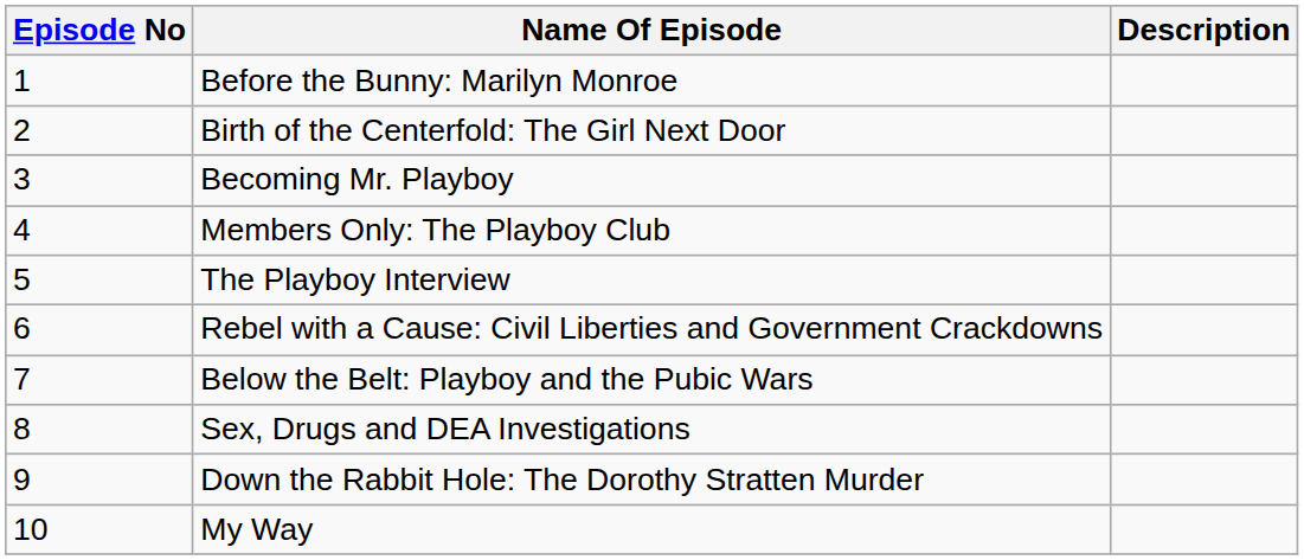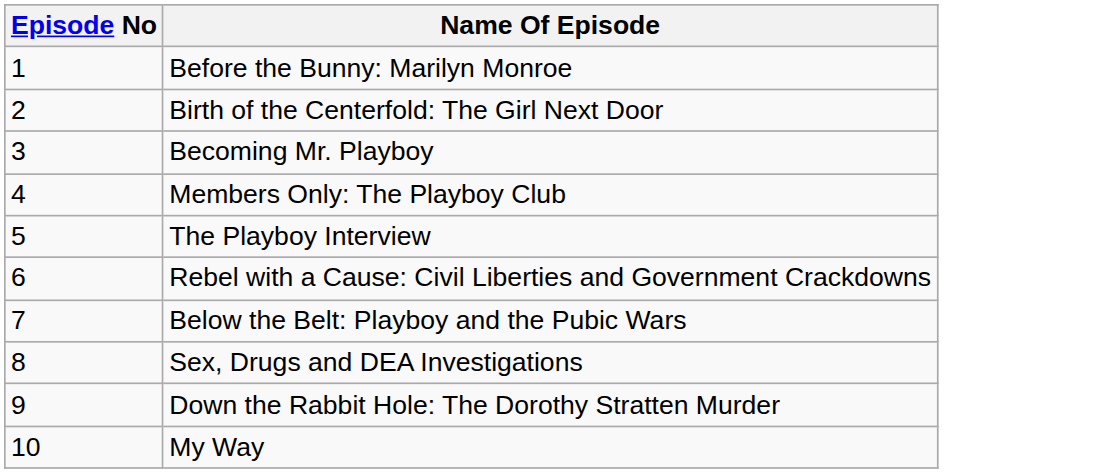 <table class="wikitable">
 <tr>
 <th><a href='#'>Episode</a> No</th>
 <th>Name Of Episode</th>
-<th>Description</th>
 </tr>
 <tr>
 <td>1</td>
 <td>Before the Bunny: Marilyn Monroe</td>
-<td></td>
 </tr>
 <tr>
 <td>2</td>
 <td>Birth of the Centerfold: The Girl Next Door</td>
-<td></td>
 </tr>
 <tr>
 <td>3</td>
 <td>Becoming Mr. Playboy</td>
-<td></td>
 </tr>
 <tr>
 <td>4</td>
 <td>Members Only: The Playboy Club</td>
-<td></td>
 </tr>
 <tr>
 <td>5</td>
 <td>The Playboy Interview</td>
-<td></td>
 </tr>
 <tr>
 <td>6</td>
 <td>Rebel with a Cause: Civil Liberties and Government Crackdowns</td>
-<td></td>
 </tr>
 <tr>
 <td>7</td>
 <td>Below the Belt: Playboy and the Pubic Wars</td>
-<td></td>
 </tr>
 <tr>
 <td>8</td>
 <td>Sex, Drugs and DEA Investigations</td>
-<td></td>
 </tr>
 <tr>
 <td>9</td>
 <td>Down the Rabbit Hole: The Dorothy Stratten Murder</td>
-<td></td>
 </tr>
 <tr>
 <td>10</td>
 <td>My Way</td>
-<td></td>
 </tr>
 </table>
